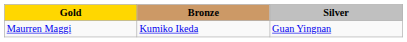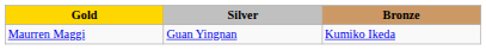 <table class="wikitable" style="text-align:left">
 <tr align="center">
 <td width=200 bgcolor=gold><strong>Gold</strong></td>
+<td width=200 bgcolor=silver><strong>Silver</strong></td>
 <td width=200 bgcolor=CC9966><strong>Bronze</strong></td>
-<td width=200 bgcolor=silver><strong>Silver</strong></td>
 </tr>
 <tr>
 <td><a href='#'>Maurren Maggi</a><br><em></em></td>
+<td><a href='#'>Guan Yingnan</a><br><em></em></td>
 <td><a href='#'>Kumiko Ikeda</a><br><em></em></td>
-<td><a href='#'>Guan Yingnan</a><br><em></em></td>
 </tr>
 </table>
